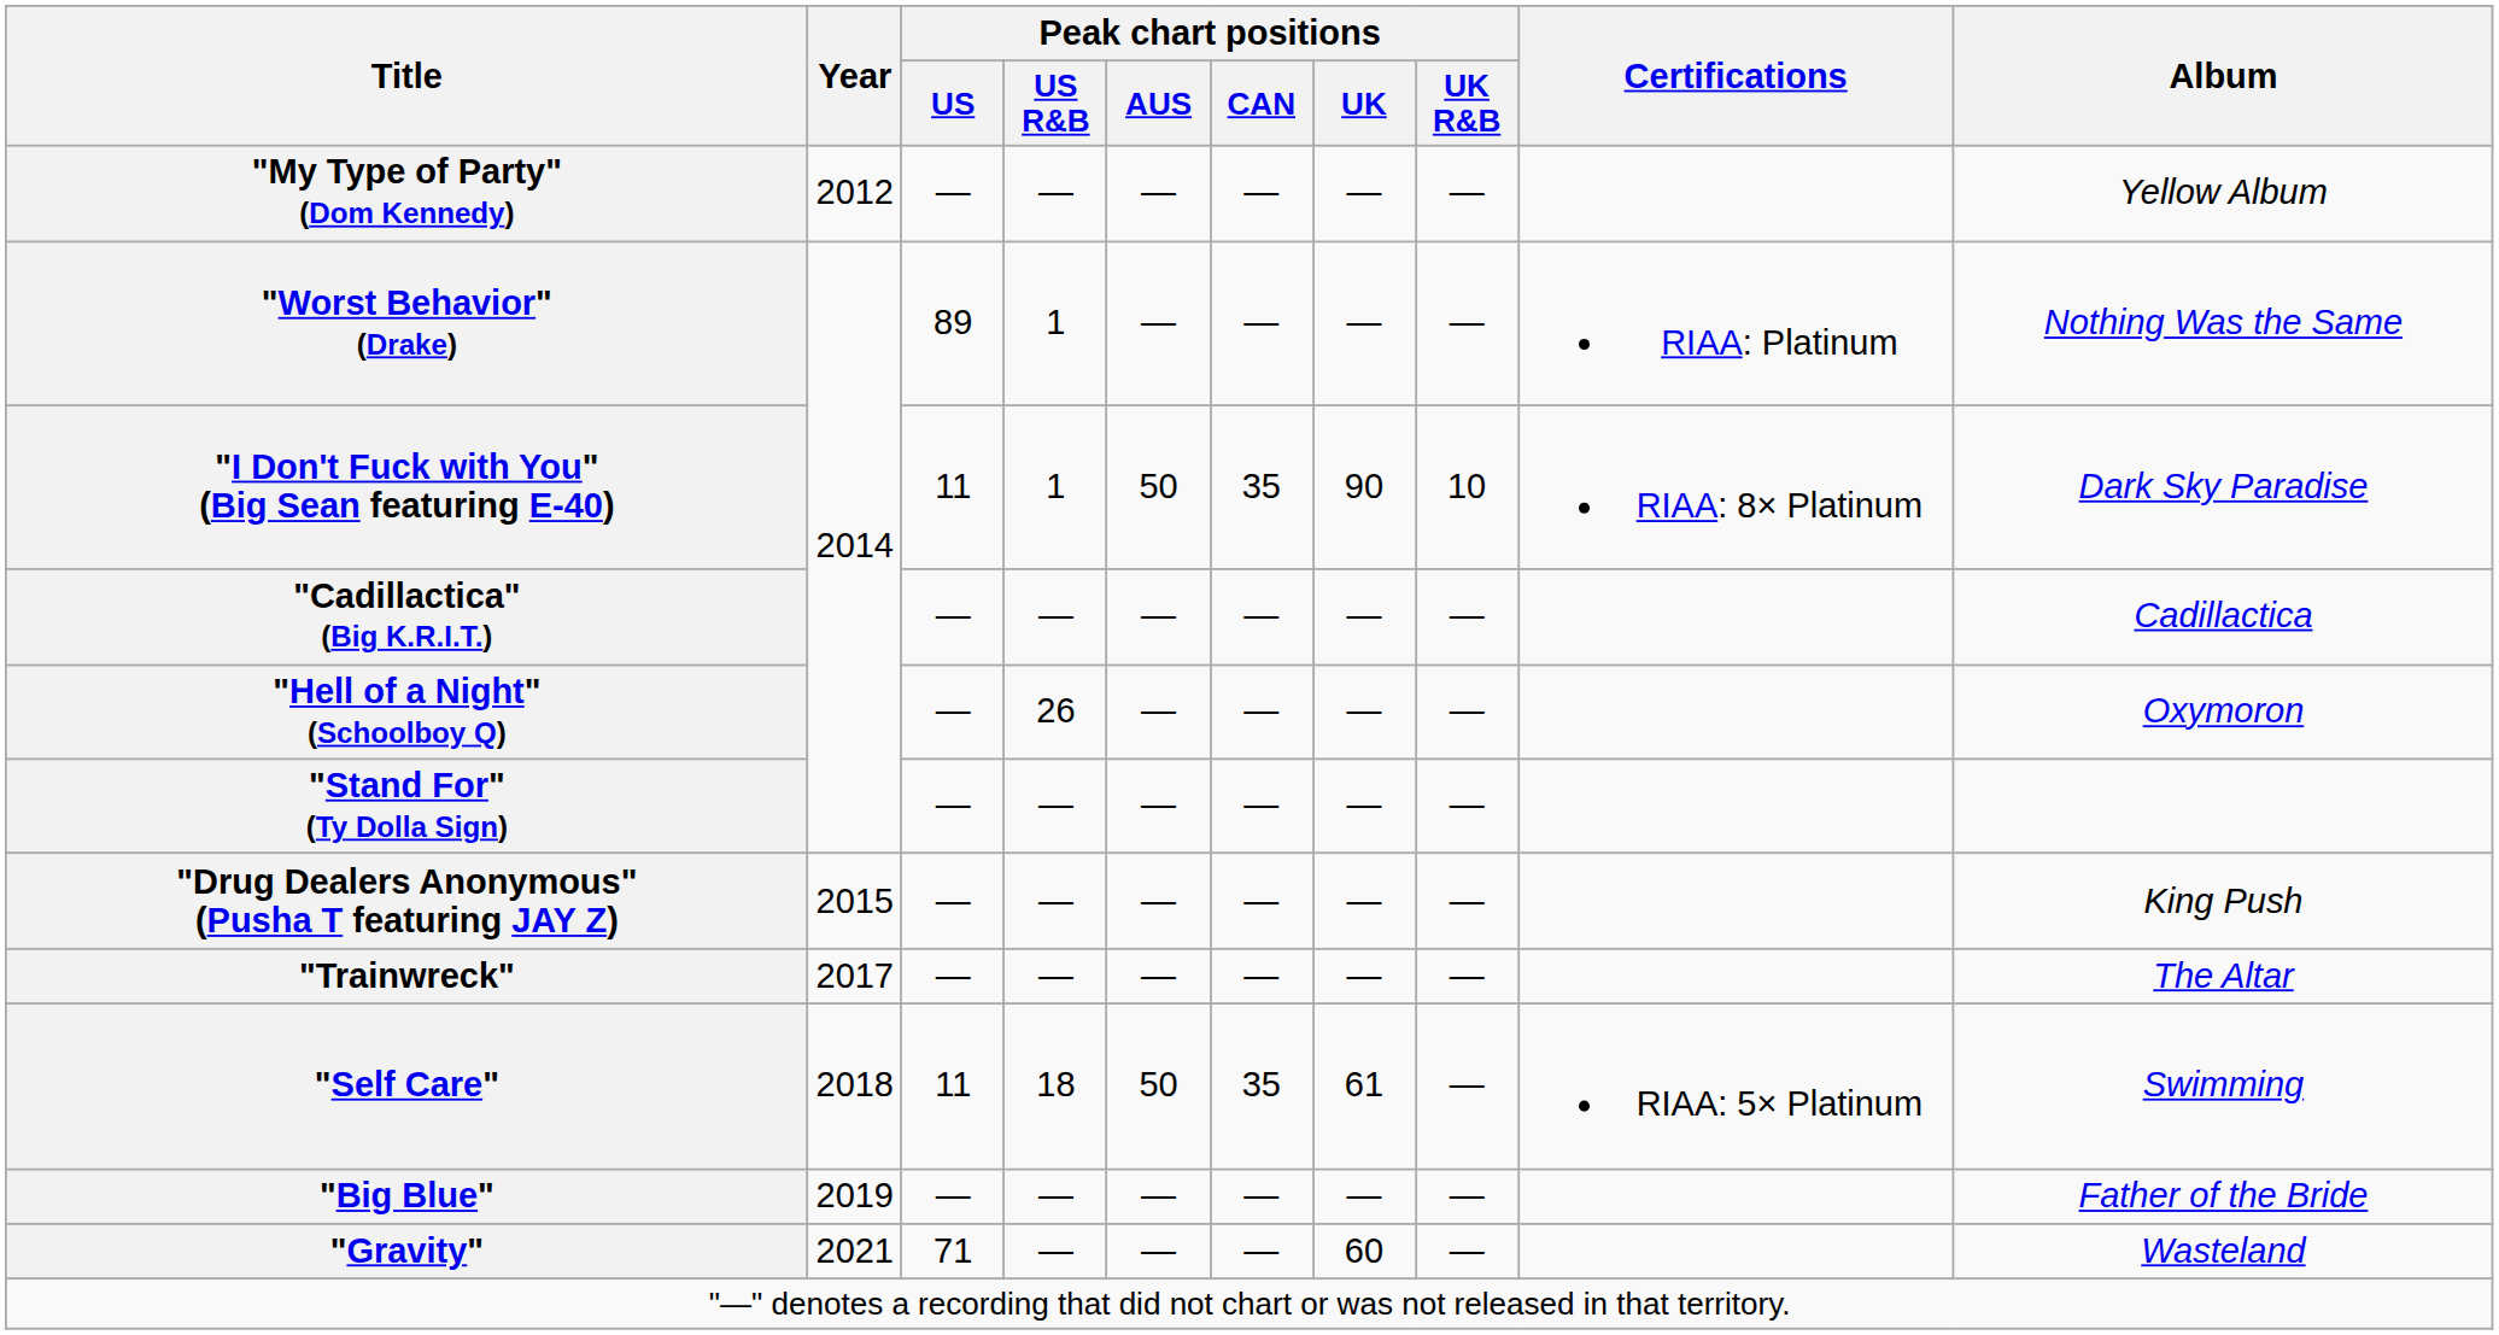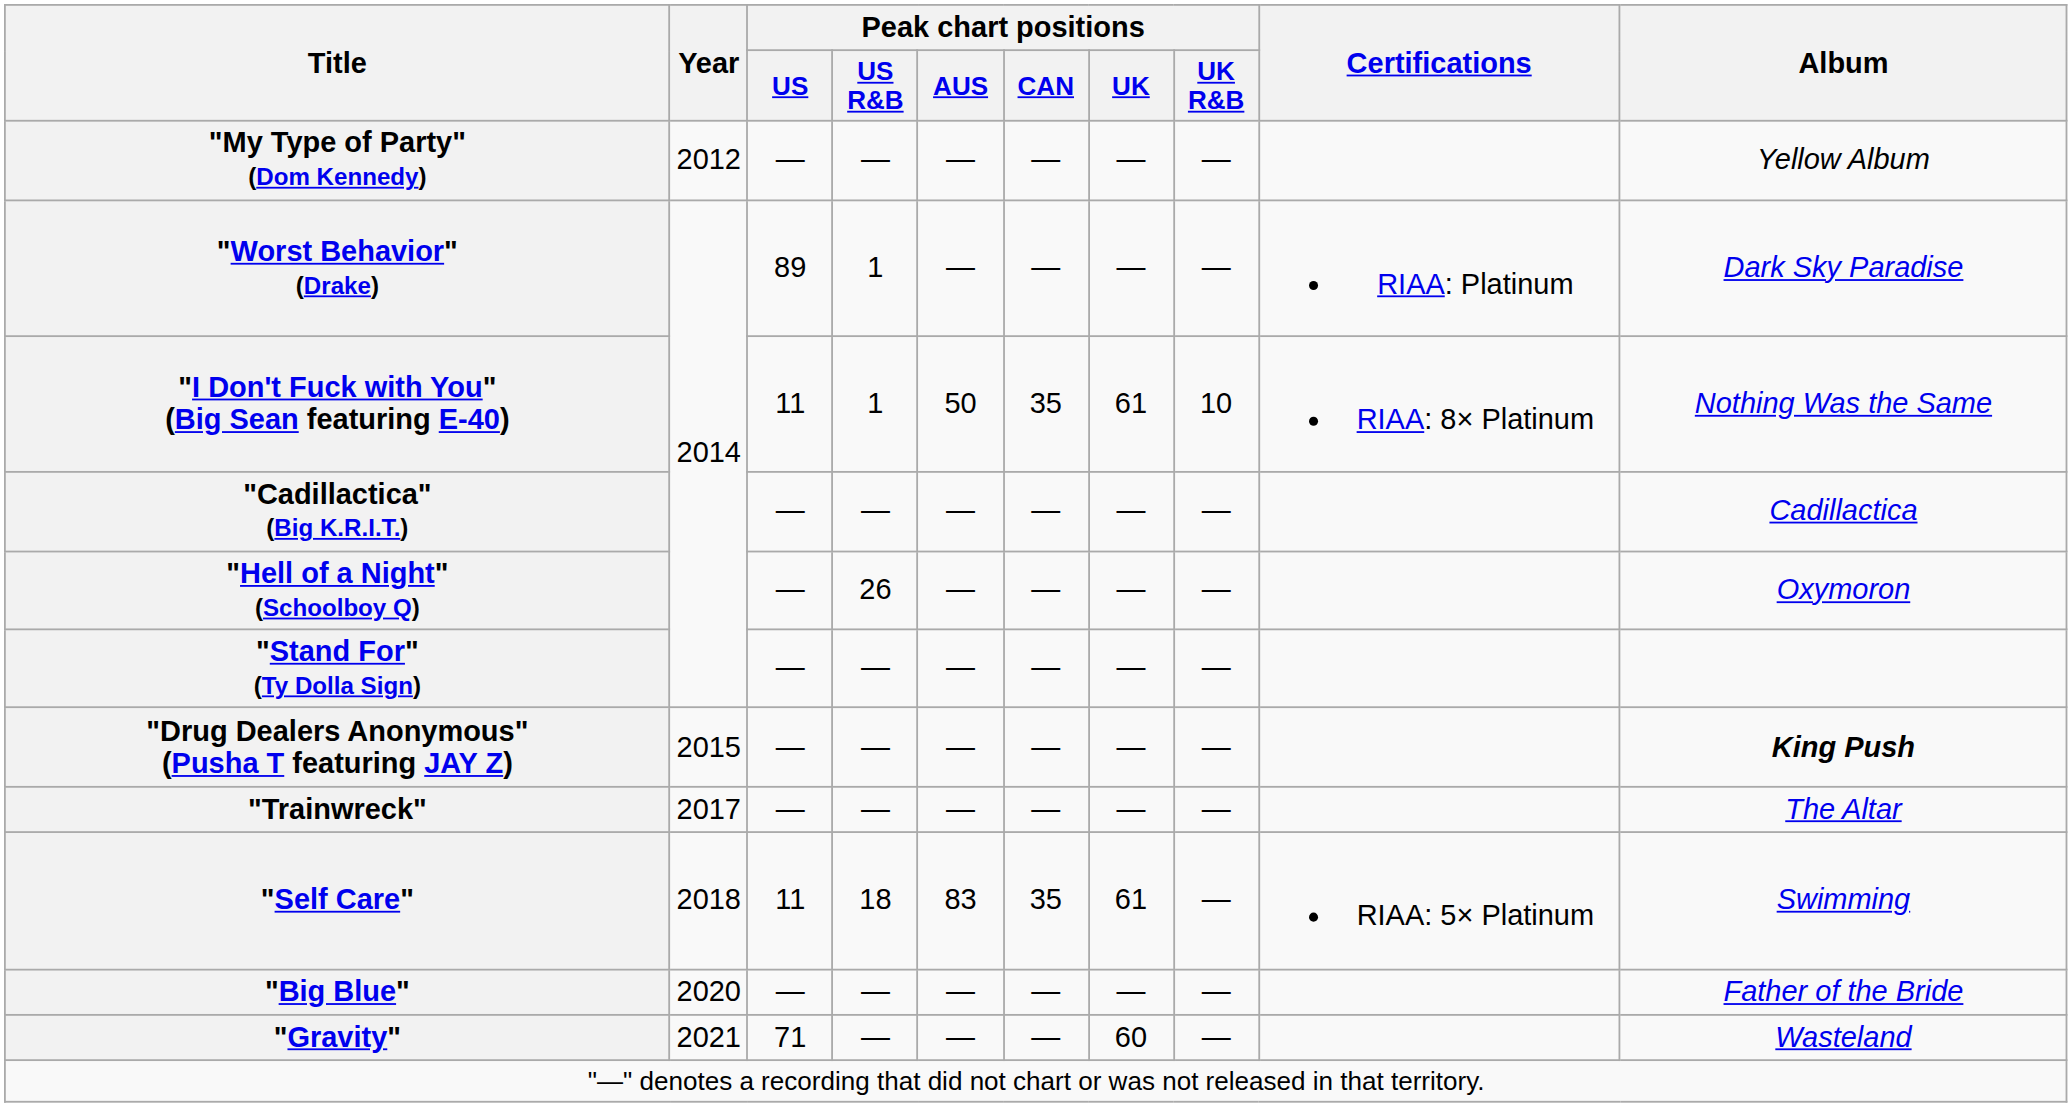 <table class="wikitable plainrowheaders" style="text-align:center;" border="1">
 <tr>
 <th scope="col" rowspan="2" style="width:22.5em;">Title</th>
 <th scope="col" rowspan="2">Year</th>
 <th scope="col" colspan="6">Peak chart positions</th>
 <th scope="col" rowspan="2" style="width:12em;"><a href='#'>Certifications</a></th>
 <th scope="col" rowspan="2" style="width:15em;">Album</th>
 </tr>
 <tr>
 <th scope="col" style="width:2.8em;font-size:90%;"><a href='#'>US</a></th>
 <th scope="col" style="width:2.8em;font-size:90%;"><a href='#'>US<br>R&B</a></th>
 <th scope="col" style="width:2.8em;font-size:90%;"><a href='#'>AUS</a></th>
 <th scope="col" style="width:2.8em;font-size:90%;"><a href='#'>CAN</a></th>
 <th scope="col" style="width:2.8em;font-size:90%;"><a href='#'>UK</a><br></th>
 <th scope="col" style="width:2.8em;font-size:90%;"><a href='#'>UK<br>R&B</a></th>
 </tr>
 <tr>
 <th scope="row">"My Type of Party"<br><small>(<a href='#'>Dom Kennedy</a>)</small></th>
 <td rowspan="1">2012</td>
 <td>—</td>
 <td>—</td>
 <td>—</td>
 <td>—</td>
 <td>—</td>
 <td>—</td>
 <td></td>
 <td rowspan="1"><em>Yellow Album</em></td>
 </tr>
 <tr>
 <th scope="row">"<a href='#'>Worst Behavior</a>"<br><small>(<a href='#'>Drake</a>)</small></th>
 <td rowspan="5">2014</td>
 <td>89</td>
 <td>1</td>
 <td>—</td>
 <td>—</td>
 <td>—</td>
 <td>—</td>
 <td><br><ul><li><a href='#'>RIAA</a>: Platinum</li></ul></td>
-<td><em><a href='#'>Nothing Was the Same</a></em></td>
+<td rowspan="1"><em><a href='#'>Dark Sky Paradise</a></em></td>
 </tr>
 <tr>
 <th scope="row">"<a href='#'>I Don't Fuck with You</a>"<br><span>(<a href='#'>Big Sean</a> featuring <a href='#'>E-40</a>)</span></th>
 <td>11</td>
 <td>1</td>
 <td>50</td>
 <td>35</td>
-<td>90</td>
+<td>61</td>
 <td>10</td>
 <td><br><ul><li><a href='#'>RIAA</a>: 8× Platinum</li></ul></td>
-<td rowspan="1"><em><a href='#'>Dark Sky Paradise</a></em></td>
+<td><em><a href='#'>Nothing Was the Same</a></em></td>
 </tr>
 <tr>
 <th scope="row">"Cadillactica"<br><small>(<a href='#'>Big K.R.I.T.</a>)</small></th>
 <td>—</td>
 <td>—</td>
 <td>—</td>
 <td>—</td>
 <td>—</td>
 <td>—</td>
 <td></td>
 <td rowspan="1"><em><a href='#'>Cadillactica</a></em></td>
 </tr>
 <tr>
 <th scope="row">"<a href='#'>Hell of a Night</a>"<br><small>(<a href='#'>Schoolboy Q</a>)</small></th>
 <td>—</td>
 <td>26</td>
 <td>—</td>
 <td>—</td>
 <td>—</td>
 <td>—</td>
 <td></td>
 <td rowspan="1"><em><a href='#'>Oxymoron</a></em></td>
 </tr>
 <tr>
 <th scope="row">"<a href='#'>Stand For</a>"<br><small>(<a href='#'>Ty Dolla Sign</a>)</small></th>
 <td>—</td>
 <td>—</td>
 <td>—</td>
 <td>—</td>
 <td>—</td>
 <td>—</td>
 <td></td>
 <td></td>
 </tr>
 <tr>
 <th scope="row">"Drug Dealers Anonymous"<br><span>(<a href='#'>Pusha T</a> featuring <a href='#'>JAY Z</a>)</span></th>
 <td rowspan="1">2015</td>
 <td>—</td>
 <td>—</td>
 <td>—</td>
 <td>—</td>
 <td>—</td>
 <td>—</td>
 <td></td>
-<td rowspan="1"><em>King Push</em></td>
+<td rowspan="1"><strong><em>King Push</em></strong></td>
 </tr>
 <tr>
 <th scope="row">"Trainwreck"<br></th>
 <td>2017</td>
 <td>—</td>
 <td>—</td>
 <td>—</td>
 <td>—</td>
 <td>—</td>
 <td>—</td>
 <td></td>
 <td><em><a href='#'>The Altar</a></em></td>
 </tr>
 <tr>
 <th scope="row">"<a href='#'>Self Care</a>"<br></th>
 <td>2018</td>
 <td>11</td>
 <td>18</td>
-<td>50</td>
+<td>83</td>
 <td>35</td>
 <td>61</td>
 <td>—</td>
 <td><br><ul><li>RIAA: 5× Platinum</li></ul></td>
 <td><em><a href='#'>Swimming</a></em></td>
 </tr>
 <tr>
 <th scope="row">"<a href='#'>Big Blue</a>"<br></th>
-<td>2019</td>
+<td>2020</td>
 <td>—</td>
 <td>—</td>
 <td>—</td>
 <td>—</td>
 <td>—</td>
 <td>—</td>
 <td></td>
 <td><em><a href='#'>Father of the Bride</a></em></td>
 </tr>
 <tr>
 <th scope="row">"<a href='#'>Gravity</a>"<br></th>
 <td>2021</td>
 <td>71<br></td>
 <td>—</td>
 <td>—</td>
 <td>—</td>
 <td>60</td>
 <td>—</td>
 <td></td>
 <td><em><a href='#'>Wasteland</a></em></td>
 </tr>
 <tr>
 <td colspan="14" style="font-size:90%">"—" denotes a recording that did not chart or was not released in that territory.</td>
 </tr>
 </table>
